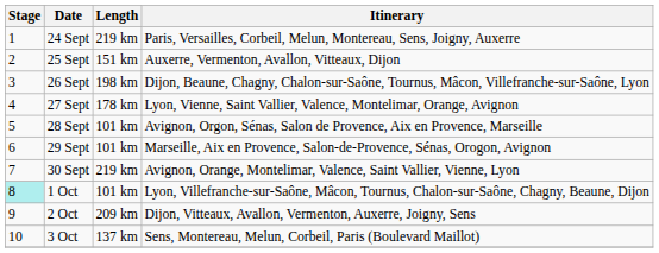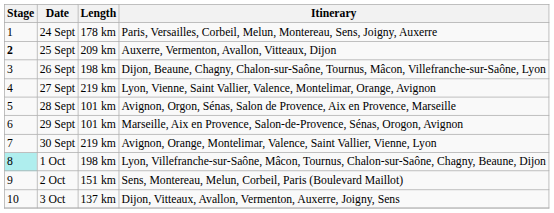 <table class="wikitable">
 <tr>
 <th>Stage</th>
 <th>Date</th>
 <th>Length</th>
 <th>Itinerary</th>
 </tr>
 <tr>
 <td>1</td>
 <td>24 Sept</td>
-<td>219 km</td>
+<td>178 km</td>
 <td>Paris, Versailles, Corbeil, Melun, Montereau, Sens, Joigny, Auxerre</td>
 </tr>
 <tr>
-<td>2</td>
+<td><strong>2</strong></td>
 <td>25 Sept</td>
-<td>151 km</td>
+<td>209 km</td>
 <td>Auxerre, Vermenton, Avallon, Vitteaux, Dijon</td>
 </tr>
 <tr>
 <td>3</td>
 <td>26 Sept</td>
 <td>198 km</td>
 <td>Dijon, Beaune, Chagny, Chalon-sur-Saône, Tournus, Mâcon, Villefranche-sur-Saône, Lyon</td>
 </tr>
 <tr>
 <td>4</td>
 <td>27 Sept</td>
-<td>178 km</td>
+<td>219 km</td>
 <td>Lyon, Vienne, Saint Vallier, Valence, Montelimar, Orange, Avignon</td>
 </tr>
 <tr>
 <td>5</td>
 <td>28 Sept</td>
 <td>101 km</td>
 <td>Avignon, Orgon, Sénas, Salon de Provence, Aix en Provence, Marseille</td>
 </tr>
 <tr>
 <td>6</td>
 <td>29 Sept</td>
 <td>101 km</td>
 <td>Marseille, Aix en Provence, Salon-de-Provence, Sénas, Orogon, Avignon</td>
 </tr>
 <tr>
 <td>7</td>
 <td>30 Sept</td>
 <td>219 km</td>
 <td>Avignon, Orange, Montelimar, Valence, Saint Vallier, Vienne, Lyon</td>
 </tr>
 <tr>
 <td style="background: paleturquoise;">8</td>
 <td>1 Oct</td>
-<td>101 km</td>
+<td>198 km</td>
 <td>Lyon, Villefranche-sur-Saône, Mâcon, Tournus, Chalon-sur-Saône, Chagny, Beaune, Dijon</td>
 </tr>
 <tr>
 <td>9</td>
 <td>2 Oct</td>
-<td>209 km</td>
-<td>Dijon, Vitteaux, Avallon, Vermenton, Auxerre, Joigny, Sens</td>
+<td>151 km</td>
+<td>Sens, Montereau, Melun, Corbeil, Paris (Boulevard Maillot)</td>
 </tr>
 <tr>
 <td>10</td>
 <td>3 Oct</td>
 <td>137 km</td>
-<td>Sens, Montereau, Melun, Corbeil, Paris (Boulevard Maillot)</td>
+<td>Dijon, Vitteaux, Avallon, Vermenton, Auxerre, Joigny, Sens</td>
 </tr>
 <tr>
 </tr>
 </table>
